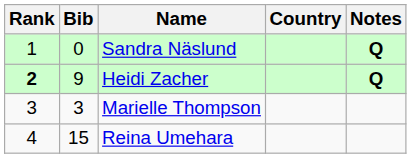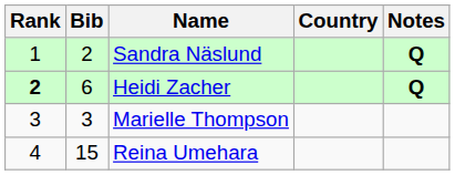 <table class="wikitable" style="text-align:center;">
 <tr>
 <th>Rank</th>
 <th>Bib</th>
 <th>Name</th>
 <th>Country</th>
 <th>Notes</th>
 </tr>
 <tr bgcolor="#ccffcc">
 <td>1</td>
-<td>0</td>
+<td>2</td>
 <td align=left><a href='#'>Sandra Näslund</a></td>
 <td align=left></td>
 <td><strong>Q</strong></td>
 </tr>
 <tr bgcolor="#ccffcc">
 <td><strong>2</strong></td>
-<td>9</td>
+<td>6</td>
 <td align=left><a href='#'>Heidi Zacher</a></td>
 <td align=left></td>
 <td><strong>Q</strong></td>
 </tr>
 <tr>
 <td>3</td>
 <td>3</td>
 <td align=left><a href='#'>Marielle Thompson</a></td>
 <td align=left></td>
 <td></td>
 </tr>
 <tr>
 <td>4</td>
 <td>15</td>
 <td align=left><a href='#'>Reina Umehara</a></td>
 <td align=left></td>
 <td></td>
 </tr>
 </table>
